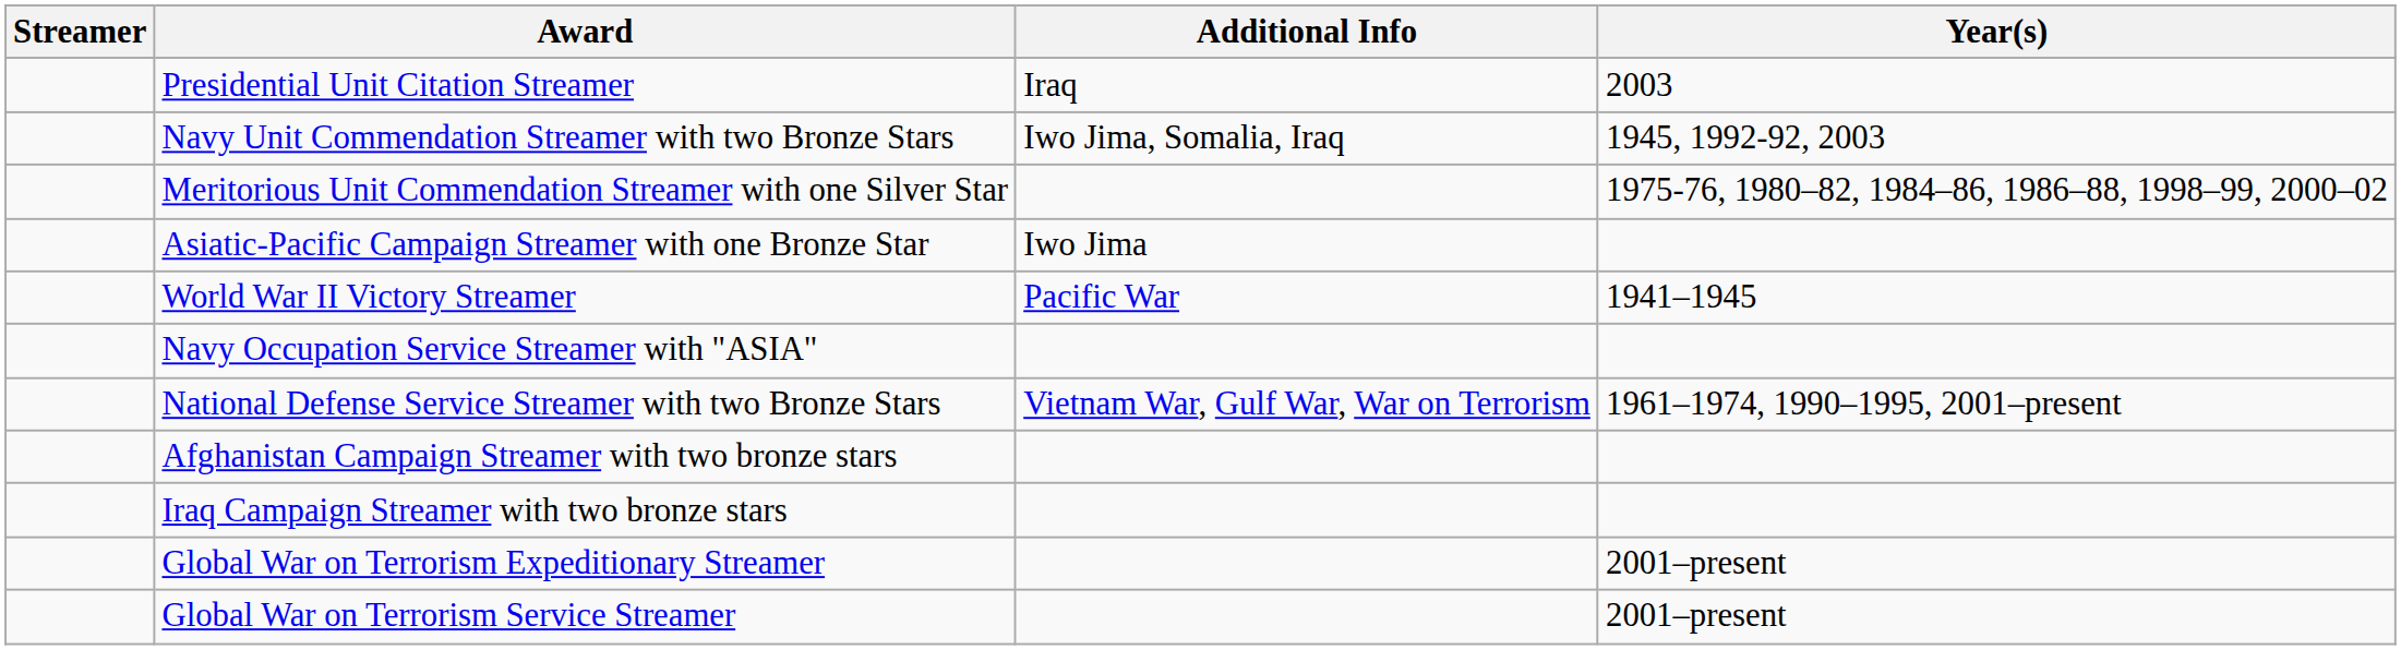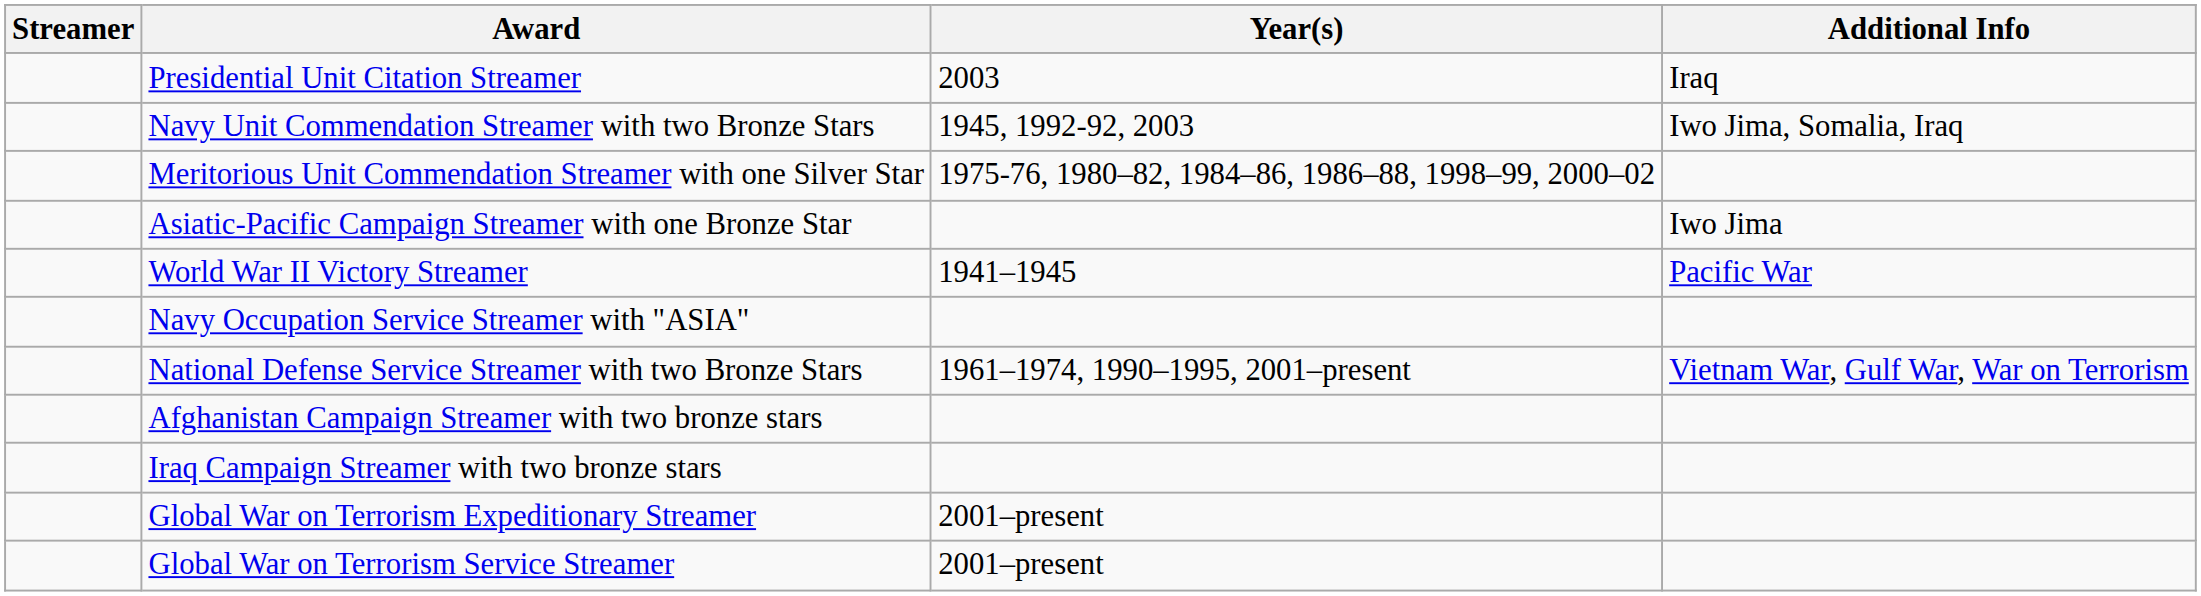 <table class="wikitable" style="margin:auto;">
 <tr>
 <th>Streamer</th>
 <th>Award</th>
+<th>Year(s)</th>
 <th>Additional Info</th>
-<th>Year(s)</th>
 </tr>
 <tr>
 <td></td>
 <td><a href='#'>Presidential Unit Citation Streamer</a></td>
+<td>2003</td>
 <td>Iraq</td>
-<td>2003</td>
 </tr>
 <tr>
 <td></td>
 <td><a href='#'>Navy Unit Commendation Streamer</a> with two Bronze Stars</td>
+<td>1945, 1992-92, 2003</td>
 <td>Iwo Jima, Somalia, Iraq</td>
-<td>1945, 1992-92, 2003</td>
 </tr>
 <tr>
 <td></td>
 <td><a href='#'>Meritorious Unit Commendation Streamer</a> with one Silver Star</td>
+<td>1975-76, 1980–82, 1984–86, 1986–88, 1998–99, 2000–02</td>
 <td><br></td>
-<td>1975-76, 1980–82, 1984–86, 1986–88, 1998–99, 2000–02</td>
 </tr>
 <tr>
 <td></td>
 <td><a href='#'>Asiatic-Pacific Campaign Streamer</a> with one Bronze Star</td>
+<td><br></td>
 <td>Iwo Jima</td>
-<td><br></td>
 </tr>
 <tr>
 <td></td>
 <td><a href='#'>World War II Victory Streamer</a></td>
+<td>1941–1945</td>
 <td><a href='#'>Pacific War</a></td>
-<td>1941–1945</td>
 </tr>
 <tr>
 <td></td>
 <td><a href='#'>Navy Occupation Service Streamer</a> with "ASIA"</td>
 <td><br></td>
 <td><br></td>
 </tr>
 <tr>
 <td></td>
 <td><a href='#'>National Defense Service Streamer</a> with two Bronze Stars</td>
+<td>1961–1974, 1990–1995, 2001–present</td>
 <td><a href='#'>Vietnam War</a>, <a href='#'>Gulf War</a>, <a href='#'>War on Terrorism</a></td>
-<td>1961–1974, 1990–1995, 2001–present</td>
 </tr>
 <tr>
 <td></td>
 <td><a href='#'>Afghanistan Campaign Streamer</a> with two bronze stars</td>
 <td><br></td>
 <td><br></td>
 </tr>
 <tr>
 <td></td>
 <td><a href='#'>Iraq Campaign Streamer</a> with two bronze stars</td>
 <td><br></td>
 <td><br></td>
 </tr>
 <tr>
 <td></td>
 <td><a href='#'>Global War on Terrorism Expeditionary Streamer</a></td>
+<td>2001–present</td>
 <td><br></td>
-<td>2001–present</td>
 </tr>
 <tr>
 <td></td>
 <td><a href='#'>Global War on Terrorism Service Streamer</a></td>
+<td>2001–present</td>
 <td><br></td>
-<td>2001–present</td>
 </tr>
 </table>
